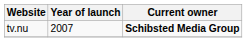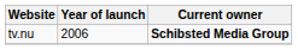 <table class="wikitable">
 <tr>
 <th>Website</th>
 <th>Year of launch</th>
 <th>Current owner</th>
 </tr>
 <tr>
 <td>tv.nu</td>
-<td>2007</td>
+<td>2006</td>
 <td><strong>Schibsted Media Group</strong></td>
 </tr>
 <tr>
 </tr>
 </table>
